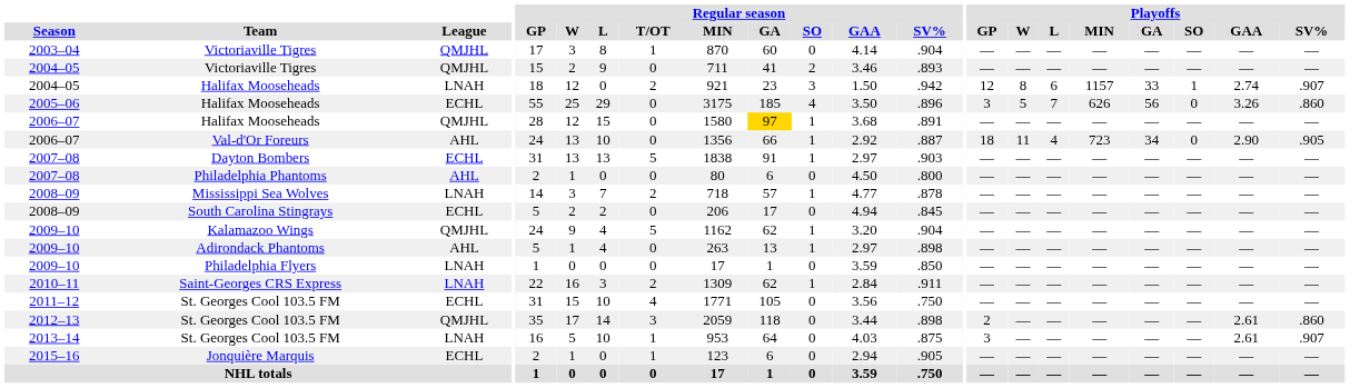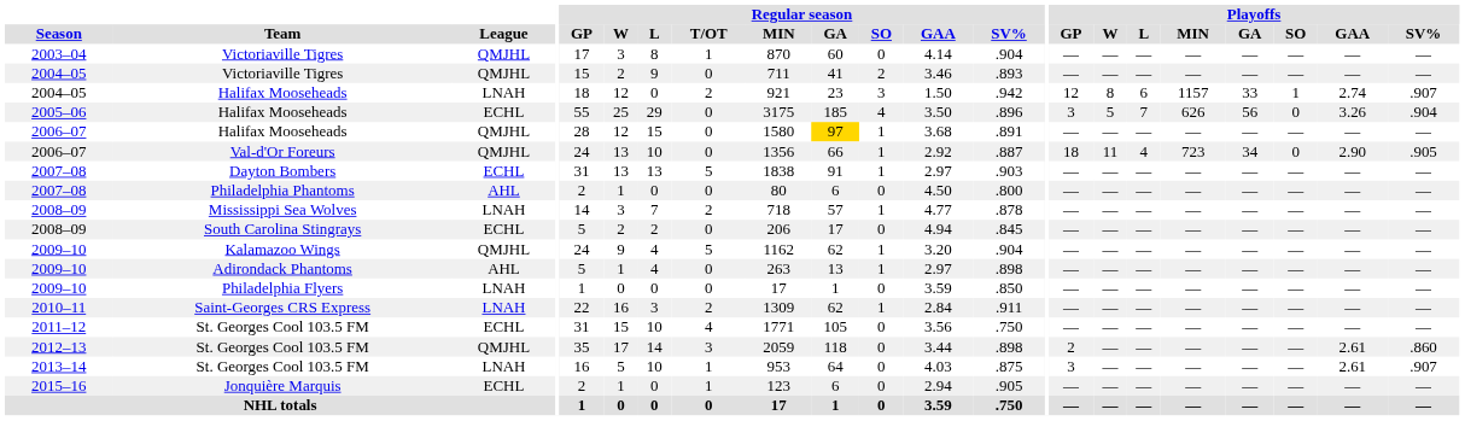 <table border="0" cellpadding="1" cellspacing="0" ID="Table3" style="text-align:center; width:75%">
 <tr style="background:#e0e0e0;">
 <th colspan="3" style="background:#fff;"></th>
 <th rowspan="99" style="background:#fff;"></th>
 <th colspan="9" style="background:#e0e0e0;"><a href='#'>Regular season</a></th>
 <th rowspan="99" style="background:#fff;"></th>
 <th colspan="8" style="background:#e0e0e0;"><a href='#'>Playoffs</a></th>
 </tr>
 <tr bgcolor="#e0e0e0">
 <th><a href='#'>Season</a></th>
 <th>Team</th>
 <th>League</th>
 <th>GP</th>
 <th>W</th>
 <th>L</th>
 <th>T/OT</th>
 <th>MIN</th>
 <th>GA</th>
 <th><a href='#'>SO</a></th>
 <th><a href='#'>GAA</a></th>
 <th><a href='#'>SV%</a></th>
 <th>GP</th>
 <th>W</th>
 <th>L</th>
 <th>MIN</th>
 <th>GA</th>
 <th>SO</th>
 <th>GAA</th>
 <th>SV%</th>
 </tr>
 <tr>
 <td><a href='#'>2003–04</a></td>
 <td><a href='#'>Victoriaville Tigres</a></td>
 <td><a href='#'>QMJHL</a></td>
 <td>17</td>
 <td>3</td>
 <td>8</td>
 <td>1</td>
 <td>870</td>
 <td>60</td>
 <td>0</td>
 <td>4.14</td>
 <td>.904</td>
 <td>—</td>
 <td>—</td>
 <td>—</td>
 <td>—</td>
 <td>—</td>
 <td>—</td>
 <td>—</td>
 <td>—</td>
 </tr>
 <tr bgcolor="#f0f0f0">
 <td><a href='#'>2004–05</a></td>
 <td>Victoriaville Tigres</td>
 <td>QMJHL</td>
 <td>15</td>
 <td>2</td>
 <td>9</td>
 <td>0</td>
 <td>711</td>
 <td>41</td>
 <td>2</td>
 <td>3.46</td>
 <td>.893</td>
 <td>—</td>
 <td>—</td>
 <td>—</td>
 <td>—</td>
 <td>—</td>
 <td>—</td>
 <td>—</td>
 <td>—</td>
 </tr>
 <tr>
 <td>2004–05</td>
 <td><a href='#'>Halifax Mooseheads</a></td>
 <td>LNAH</td>
 <td>18</td>
 <td>12</td>
 <td>0</td>
 <td>2</td>
 <td>921</td>
 <td>23</td>
 <td>3</td>
 <td>1.50</td>
 <td>.942</td>
 <td>12</td>
 <td>8</td>
 <td>6</td>
 <td>1157</td>
 <td>33</td>
 <td>1</td>
 <td>2.74</td>
 <td>.907</td>
 </tr>
 <tr bgcolor="#f0f0f0">
 <td><a href='#'>2005–06</a></td>
 <td>Halifax Mooseheads</td>
 <td>ECHL</td>
 <td>55</td>
 <td>25</td>
 <td>29</td>
 <td>0</td>
 <td>3175</td>
 <td>185</td>
 <td>4</td>
 <td>3.50</td>
 <td>.896</td>
 <td>3</td>
 <td>5</td>
 <td>7</td>
 <td>626</td>
 <td>56</td>
 <td>0</td>
 <td>3.26</td>
-<td>.860</td>
+<td>.904</td>
 </tr>
 <tr>
 <td><a href='#'>2006–07</a></td>
 <td>Halifax Mooseheads</td>
 <td>QMJHL</td>
 <td>28</td>
 <td>12</td>
 <td>15</td>
 <td>0</td>
 <td>1580</td>
 <td style="background: gold;">97</td>
 <td>1</td>
 <td>3.68</td>
 <td>.891</td>
 <td>—</td>
 <td>—</td>
 <td>—</td>
 <td>—</td>
 <td>—</td>
 <td>—</td>
 <td>—</td>
 <td>—</td>
 </tr>
 <tr bgcolor="#f0f0f0">
 <td>2006–07</td>
 <td><a href='#'>Val-d'Or Foreurs</a></td>
-<td>AHL</td>
+<td>QMJHL</td>
 <td>24</td>
 <td>13</td>
 <td>10</td>
 <td>0</td>
 <td>1356</td>
 <td>66</td>
 <td>1</td>
 <td>2.92</td>
 <td>.887</td>
 <td>18</td>
 <td>11</td>
 <td>4</td>
 <td>723</td>
 <td>34</td>
 <td>0</td>
 <td>2.90</td>
 <td>.905</td>
 </tr>
 <tr>
 <td><a href='#'>2007–08</a></td>
 <td><a href='#'>Dayton Bombers</a></td>
 <td><a href='#'>ECHL</a></td>
 <td>31</td>
 <td>13</td>
 <td>13</td>
 <td>5</td>
 <td>1838</td>
 <td>91</td>
 <td>1</td>
 <td>2.97</td>
 <td>.903</td>
 <td>—</td>
 <td>—</td>
 <td>—</td>
 <td>—</td>
 <td>—</td>
 <td>—</td>
 <td>—</td>
 <td>—</td>
 </tr>
 <tr bgcolor="#f0f0f0">
 <td><a href='#'>2007–08</a></td>
 <td><a href='#'>Philadelphia Phantoms</a></td>
 <td><a href='#'>AHL</a></td>
 <td>2</td>
 <td>1</td>
 <td>0</td>
 <td>0</td>
 <td>80</td>
 <td>6</td>
 <td>0</td>
 <td>4.50</td>
 <td>.800</td>
 <td>—</td>
 <td>—</td>
 <td>—</td>
 <td>—</td>
 <td>—</td>
 <td>—</td>
 <td>—</td>
 <td>—</td>
 </tr>
 <tr>
 <td><a href='#'>2008–09</a></td>
 <td><a href='#'>Mississippi Sea Wolves</a></td>
 <td>LNAH</td>
 <td>14</td>
 <td>3</td>
 <td>7</td>
 <td>2</td>
 <td>718</td>
 <td>57</td>
 <td>1</td>
 <td>4.77</td>
 <td>.878</td>
 <td>—</td>
 <td>—</td>
 <td>—</td>
 <td>—</td>
 <td>—</td>
 <td>—</td>
 <td>—</td>
 <td>—</td>
 </tr>
 <tr bgcolor="#f0f0f0">
 <td>2008–09</td>
 <td><a href='#'>South Carolina Stingrays</a></td>
 <td>ECHL</td>
 <td>5</td>
 <td>2</td>
 <td>2</td>
 <td>0</td>
 <td>206</td>
 <td>17</td>
 <td>0</td>
 <td>4.94</td>
 <td>.845</td>
 <td>—</td>
 <td>—</td>
 <td>—</td>
 <td>—</td>
 <td>—</td>
 <td>—</td>
 <td>—</td>
 <td>—</td>
 </tr>
 <tr>
 <td><a href='#'>2009–10</a></td>
 <td><a href='#'>Kalamazoo Wings</a></td>
 <td>QMJHL</td>
 <td>24</td>
 <td>9</td>
 <td>4</td>
 <td>5</td>
 <td>1162</td>
 <td>62</td>
 <td>1</td>
 <td>3.20</td>
 <td>.904</td>
 <td>—</td>
 <td>—</td>
 <td>—</td>
 <td>—</td>
 <td>—</td>
 <td>—</td>
 <td>—</td>
 <td>—</td>
 </tr>
 <tr bgcolor="#f0f0f0">
 <td><a href='#'>2009–10</a></td>
 <td><a href='#'>Adirondack Phantoms</a></td>
 <td>AHL</td>
 <td>5</td>
 <td>1</td>
 <td>4</td>
 <td>0</td>
 <td>263</td>
 <td>13</td>
 <td>1</td>
 <td>2.97</td>
 <td>.898</td>
 <td>—</td>
 <td>—</td>
 <td>—</td>
 <td>—</td>
 <td>—</td>
 <td>—</td>
 <td>—</td>
 <td>—</td>
 </tr>
 <tr>
 <td><a href='#'>2009–10</a></td>
 <td><a href='#'>Philadelphia Flyers</a></td>
 <td>LNAH</td>
 <td>1</td>
 <td>0</td>
 <td>0</td>
 <td>0</td>
 <td>17</td>
 <td>1</td>
 <td>0</td>
 <td>3.59</td>
 <td>.850</td>
 <td>—</td>
 <td>—</td>
 <td>—</td>
 <td>—</td>
 <td>—</td>
 <td>—</td>
 <td>—</td>
 <td>—</td>
 </tr>
 <tr bgcolor="#f0f0f0">
 <td><a href='#'>2010–11</a></td>
 <td><a href='#'>Saint-Georges CRS Express</a></td>
 <td><a href='#'>LNAH</a></td>
 <td>22</td>
 <td>16</td>
 <td>3</td>
 <td>2</td>
 <td>1309</td>
 <td>62</td>
 <td>1</td>
 <td>2.84</td>
 <td>.911</td>
 <td>—</td>
 <td>—</td>
 <td>—</td>
 <td>—</td>
 <td>—</td>
 <td>—</td>
 <td>—</td>
 <td>—</td>
 </tr>
 <tr>
 <td><a href='#'>2011–12</a></td>
 <td>St. Georges Cool 103.5 FM</td>
 <td>ECHL</td>
 <td>31</td>
 <td>15</td>
 <td>10</td>
 <td>4</td>
 <td>1771</td>
 <td>105</td>
 <td>0</td>
 <td>3.56</td>
 <td>.750</td>
 <td>—</td>
 <td>—</td>
 <td>—</td>
 <td>—</td>
 <td>—</td>
 <td>—</td>
 <td>—</td>
 <td>—</td>
 </tr>
 <tr bgcolor="#f0f0f0">
 <td><a href='#'>2012–13</a></td>
 <td>St. Georges Cool 103.5 FM</td>
 <td>QMJHL</td>
 <td>35</td>
 <td>17</td>
 <td>14</td>
 <td>3</td>
 <td>2059</td>
 <td>118</td>
 <td>0</td>
 <td>3.44</td>
 <td>.898</td>
 <td>2</td>
 <td>—</td>
 <td>—</td>
 <td>—</td>
 <td>—</td>
 <td>—</td>
 <td>2.61</td>
 <td>.860</td>
 </tr>
 <tr>
 <td><a href='#'>2013–14</a></td>
 <td>St. Georges Cool 103.5 FM</td>
 <td>LNAH</td>
 <td>16</td>
 <td>5</td>
 <td>10</td>
 <td>1</td>
 <td>953</td>
 <td>64</td>
 <td>0</td>
 <td>4.03</td>
 <td>.875</td>
 <td>3</td>
 <td>—</td>
 <td>—</td>
 <td>—</td>
 <td>—</td>
 <td>—</td>
 <td>2.61</td>
 <td>.907</td>
 </tr>
 <tr bgcolor="#f0f0f0">
 <td><a href='#'>2015–16</a></td>
 <td><a href='#'>Jonquière Marquis</a></td>
 <td>ECHL</td>
 <td>2</td>
 <td>1</td>
 <td>0</td>
 <td>1</td>
 <td>123</td>
 <td>6</td>
 <td>0</td>
 <td>2.94</td>
 <td>.905</td>
 <td>—</td>
 <td>—</td>
 <td>—</td>
 <td>—</td>
 <td>—</td>
 <td>—</td>
 <td>—</td>
 <td>—</td>
 </tr>
 <tr bgcolor="#e0e0e0">
 <th colspan="3">NHL totals</th>
 <th>1</th>
 <th>0</th>
 <th>0</th>
 <th>0</th>
 <th>17</th>
 <th>1</th>
 <th>0</th>
 <th>3.59</th>
 <th>.750</th>
 <th>—</th>
 <th>—</th>
 <th>—</th>
 <th>—</th>
 <th>—</th>
 <th>—</th>
 <th>—</th>
 <th>—</th>
 </tr>
 </table>
